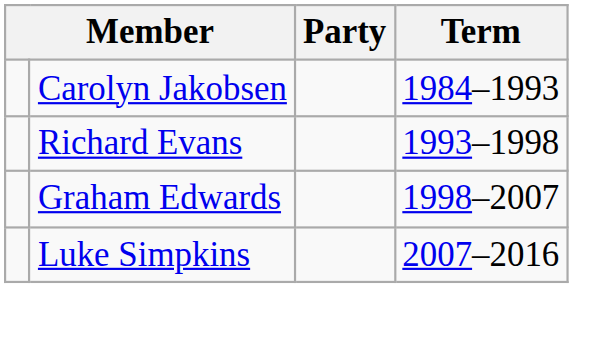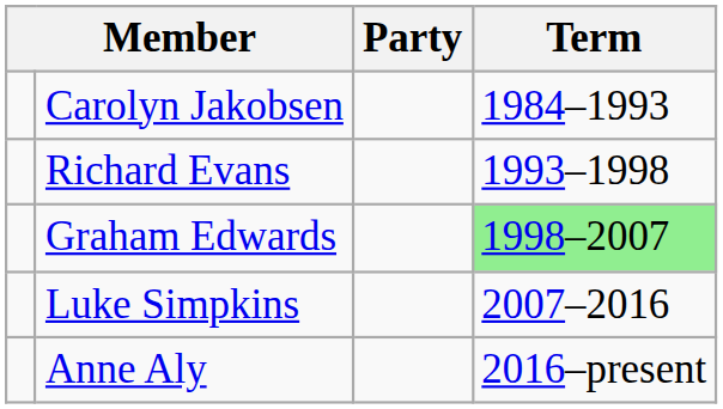 <table class="wikitable">
 <tr>
 <th colspan="2">Member</th>
 <th>Party</th>
 <th>Term</th>
 </tr>
 <tr>
 <td> </td>
 <td><a href='#'>Carolyn Jakobsen</a></td>
 <td></td>
 <td><a href='#'>1984</a>–1993</td>
 </tr>
 <tr>
 <td> </td>
 <td><a href='#'>Richard Evans</a></td>
 <td></td>
 <td><a href='#'>1993</a>–1998</td>
 </tr>
 <tr>
 <td> </td>
 <td><a href='#'>Graham Edwards</a></td>
 <td></td>
-<td><a href='#'>1998</a>–2007</td>
+<td style="background: lightgreen;"><a href='#'>1998</a>–2007</td>
 </tr>
 <tr>
 <td> </td>
 <td><a href='#'>Luke Simpkins</a></td>
 <td></td>
 <td><a href='#'>2007</a>–2016</td>
 </tr>
+<tr>
+<td> </td>
+<td><a href='#'>Anne Aly</a></td>
+<td></td>
+<td><a href='#'>2016</a>–present</td>
+</tr>
 </table>
